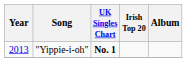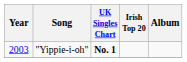 <table class="wikitable">
 <tr>
 <th width="40">Year</th>
 <th>Song</th>
 <th width="40"><small><a href='#'>UK Singles Chart</a></small></th>
 <th width="40"><small>Irish Top 20</small></th>
 <th>Album</th>
 </tr>
 <tr>
-<td align="center"><a href='#'>2013</a></td>
+<td align="center"><a href='#'>2003</a></td>
 <td>"Yippie-i-oh"</td>
 <td align="center"><strong>No. 1</strong></td>
 <td align="center"></td>
 <td></td>
 </tr>
 <tr>
 </tr>
 </table>
